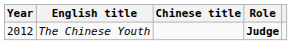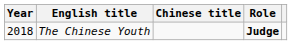 <table class="wikitable">
 <tr>
 <th scope="col">Year</th>
 <th scope="col">English title</th>
 <th scope="col">Chinese title</th>
 <th scope="col">Role</th>
 <th scope="col"></th>
 </tr>
 <tr>
-<td>2012</td>
+<td>2018</td>
 <td><em>The Chinese Youth</em></td>
 <td></td>
 <td><strong>Judge</strong></td>
 <td></td>
 </tr>
 </table>
